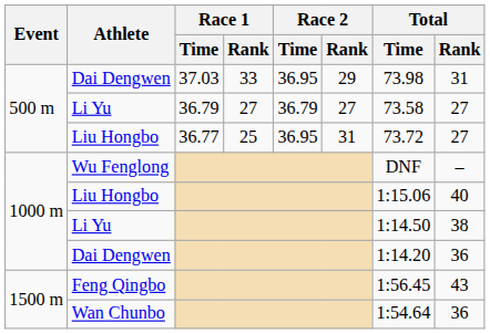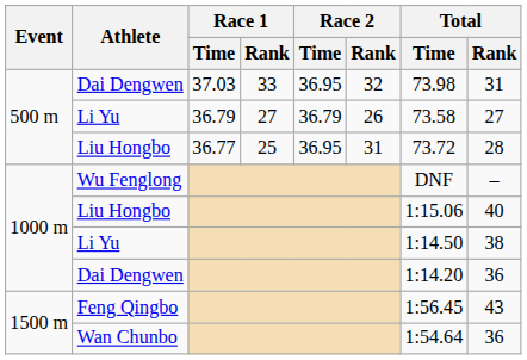 <table class="wikitable" border="1" style="font-size:90%">
 <tr>
 <th rowspan=2>Event</th>
 <th rowspan=2>Athlete</th>
 <th colspan=2>Race 1</th>
 <th colspan=2>Race 2</th>
 <th colspan=2>Total</th>
 </tr>
 <tr>
 <th>Time</th>
 <th>Rank</th>
 <th>Time</th>
 <th>Rank</th>
 <th>Time</th>
 <th>Rank</th>
 </tr>
 <tr>
 <td rowspan=3>500 m</td>
 <td><a href='#'>Dai Dengwen</a></td>
 <td align=center>37.03</td>
 <td align=center>33</td>
 <td align=center>36.95</td>
-<td align=center>29</td>
+<td align=center>32</td>
 <td align=center>73.98</td>
 <td align=center>31</td>
 </tr>
 <tr>
 <td><a href='#'>Li Yu</a></td>
 <td align=center>36.79</td>
 <td align=center>27</td>
 <td align=center>36.79</td>
-<td align=center>27</td>
+<td align=center>26</td>
 <td align=center>73.58</td>
 <td align=center>27</td>
 </tr>
 <tr>
 <td><a href='#'>Liu Hongbo</a></td>
 <td align=center>36.77</td>
 <td align=center>25</td>
 <td align=center>36.95</td>
 <td align=center>31</td>
 <td align=center>73.72</td>
-<td align=center>27</td>
+<td align=center>28</td>
 </tr>
 <tr>
 <td rowspan=4>1000 m</td>
 <td><a href='#'>Wu Fenglong</a></td>
 <td colspan="4" bgcolor="wheat"></td>
 <td align=center>DNF</td>
 <td align=center>–</td>
 </tr>
 <tr>
 <td><a href='#'>Liu Hongbo</a></td>
 <td colspan="4" bgcolor="wheat"></td>
 <td align=center>1:15.06</td>
 <td align=center>40</td>
 </tr>
 <tr>
 <td><a href='#'>Li Yu</a></td>
 <td colspan="4" bgcolor="wheat"></td>
 <td align=center>1:14.50</td>
 <td align=center>38</td>
 </tr>
 <tr>
 <td><a href='#'>Dai Dengwen</a></td>
 <td colspan="4" bgcolor="wheat"></td>
 <td align=center>1:14.20</td>
 <td align=center>36</td>
 </tr>
 <tr>
 <td rowspan=2>1500 m</td>
 <td><a href='#'>Feng Qingbo</a></td>
 <td colspan="4" bgcolor="wheat"></td>
 <td align=center>1:56.45</td>
 <td align=center>43</td>
 </tr>
 <tr>
 <td><a href='#'>Wan Chunbo</a></td>
 <td colspan="4" bgcolor="wheat"></td>
 <td align=center>1:54.64</td>
 <td align=center>36</td>
 </tr>
 </table>
